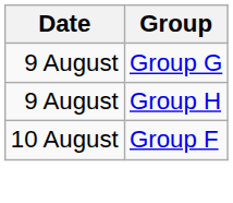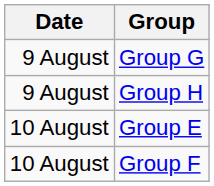 <table class="wikitable">
 <tr>
 <th>Date</th>
 <th>Group</th>
 </tr>
 <tr>
 <td style="text-align:right;">9 August</td>
 <td style="text-align:left;"><a href='#'>Group G</a></td>
 </tr>
 <tr>
 <td style="text-align:right;">9 August</td>
 <td style="text-align:left;"><a href='#'>Group H</a></td>
 </tr>
 <tr>
 <td style="text-align:right;">10 August</td>
+<td style="text-align:left;"><a href='#'>Group E</a></td>
+</tr>
+<tr>
+<td style="text-align:right;">10 August</td>
 <td style="text-align:left;"><a href='#'>Group F</a></td>
 </tr>
 </table>
